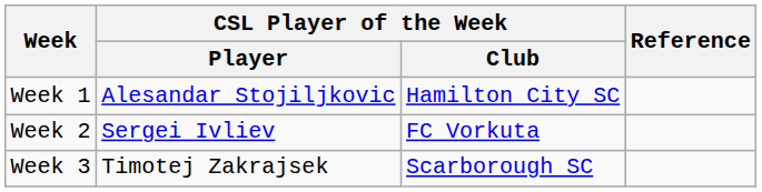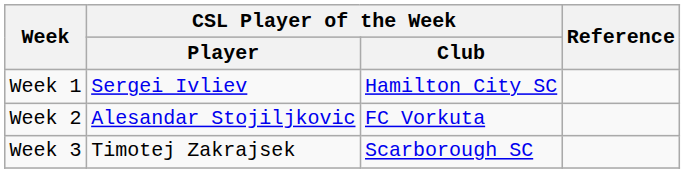 <table class="wikitable">
 <tr>
 <th rowspan="2">Week</th>
 <th colspan="2">CSL Player of the Week</th>
 <th rowspan="2">Reference</th>
 </tr>
 <tr>
 <th>Player</th>
 <th>Club</th>
 </tr>
 <tr>
 <td>Week 1</td>
-<td><a href='#'>Alesandar Stojiljkovic</a></td>
+<td><a href='#'>Sergei Ivliev</a></td>
 <td><a href='#'>Hamilton City SC</a></td>
 <td></td>
 </tr>
 <tr>
 <td>Week 2</td>
-<td><a href='#'>Sergei Ivliev</a></td>
+<td><a href='#'>Alesandar Stojiljkovic</a></td>
 <td><a href='#'>FC Vorkuta</a></td>
 <td></td>
 </tr>
 <tr>
 <td>Week 3</td>
 <td>Timotej Zakrajsek</td>
 <td><a href='#'>Scarborough SC</a></td>
 <td></td>
 </tr>
 </table>
